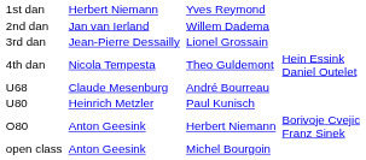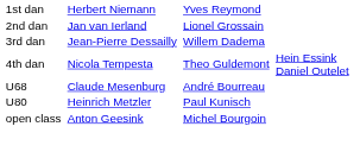 <table>
 <tr>
 <td>1st dan</td>
 <td> <a href='#'>Herbert Niemann</a></td>
 <td> <a href='#'>Yves Reymond</a></td>
 </tr>
 <tr>
 <td>2nd dan</td>
 <td> <a href='#'>Jan van Ierland</a></td>
-<td> <a href='#'>Willem Dadema</a></td>
+<td> <a href='#'>Lionel Grossain</a></td>
 </tr>
 <tr>
 <td>3rd dan</td>
 <td> <a href='#'>Jean-Pierre Dessailly</a></td>
-<td> <a href='#'>Lionel Grossain</a></td>
+<td> <a href='#'>Willem Dadema</a></td>
 </tr>
 <tr>
 <td>4th dan</td>
 <td> <a href='#'>Nicola Tempesta</a></td>
 <td> <a href='#'>Theo Guldemont</a></td>
 <td> <a href='#'>Hein Essink</a><br> <a href='#'>Daniel Outelet</a></td>
 </tr>
 <tr>
 <td>U68</td>
 <td> <a href='#'>Claude Mesenburg</a></td>
 <td> <a href='#'>André Bourreau</a></td>
 </tr>
 <tr>
 <td>U80</td>
 <td> <a href='#'>Heinrich Metzler</a></td>
 <td> <a href='#'>Paul Kunisch</a></td>
 </tr>
 <tr>
-<td>O80</td>
-<td> <a href='#'>Anton Geesink</a></td>
-<td> <a href='#'>Herbert Niemann</a></td>
-<td> <a href='#'>Borivoje Cvejic</a><br> <a href='#'>Franz Sinek</a></td>
-</tr>
-<tr>
 <td>open class</td>
 <td> <a href='#'>Anton Geesink</a></td>
 <td> <a href='#'>Michel Bourgoin</a></td>
 </tr>
 </table>
